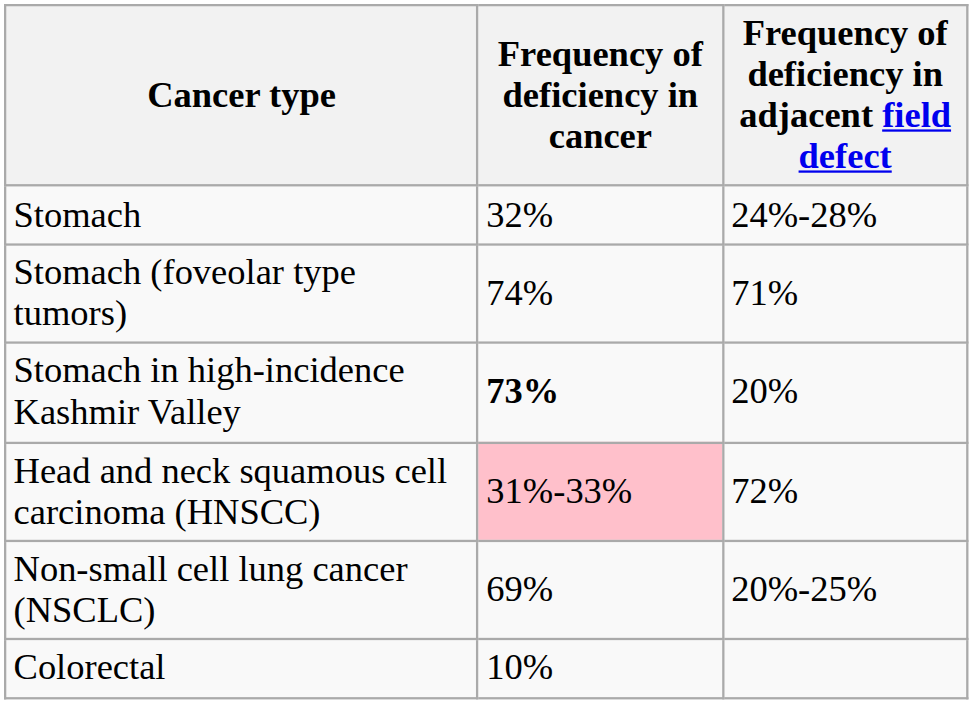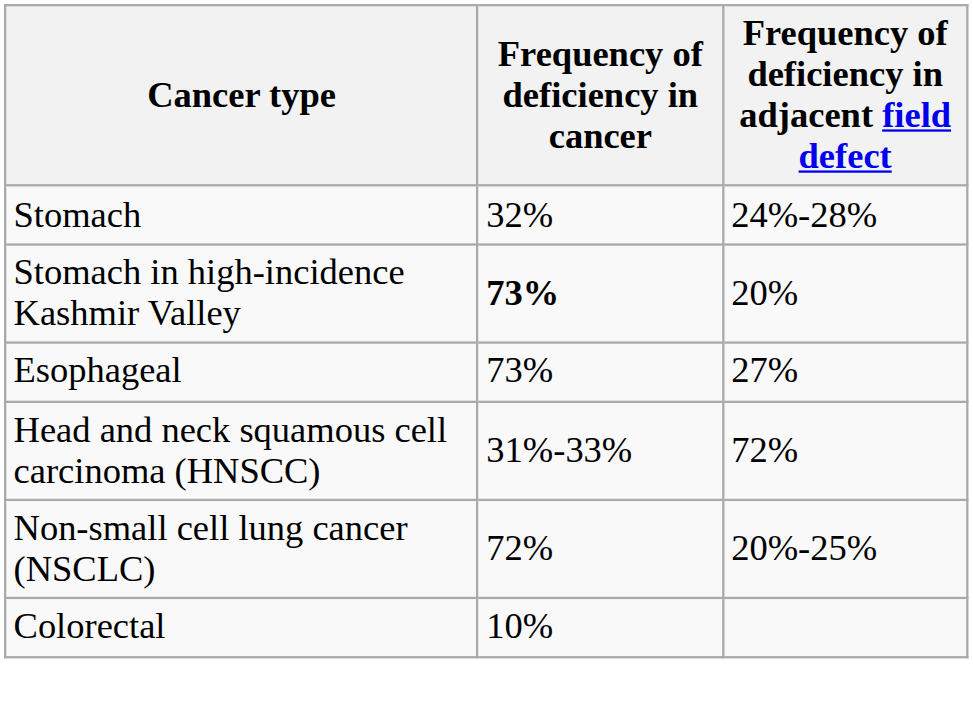 <table class="wikitable sortable">
 <tr>
 <th width="200">Cancer type</th>
 <th width="100">Frequency of deficiency in cancer</th>
 <th width="100">Frequency of deficiency in adjacent <a href='#'>field defect</a></th>
 </tr>
 <tr>
 <td>Stomach</td>
 <td>32%</td>
 <td>24%-28%</td>
 </tr>
 <tr>
-<td>Stomach (foveolar type tumors)</td>
-<td>74%</td>
-<td>71%</td>
-</tr>
-<tr>
 <td>Stomach in high-incidence Kashmir Valley</td>
 <td><strong>73%</strong></td>
 <td>20%</td>
 </tr>
 <tr>
+<td>Esophageal</td>
+<td>73%</td>
+<td>27%</td>
+</tr>
+<tr>
 <td>Head and neck squamous cell carcinoma (HNSCC)</td>
-<td style="background: pink;">31%-33%</td>
+<td>31%-33%</td>
 <td>72%</td>
 </tr>
 <tr>
 <td>Non-small cell lung cancer (NSCLC)</td>
-<td>69%</td>
+<td>72%</td>
 <td>20%-25%</td>
 </tr>
 <tr>
 <td>Colorectal</td>
 <td>10%</td>
 <td></td>
 </tr>
 </table>
